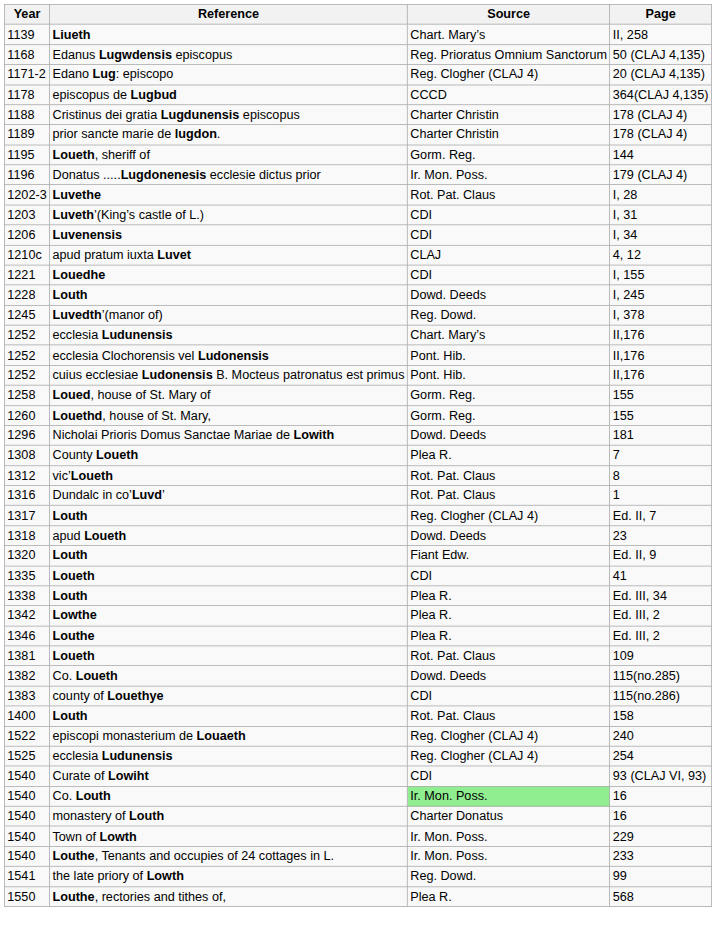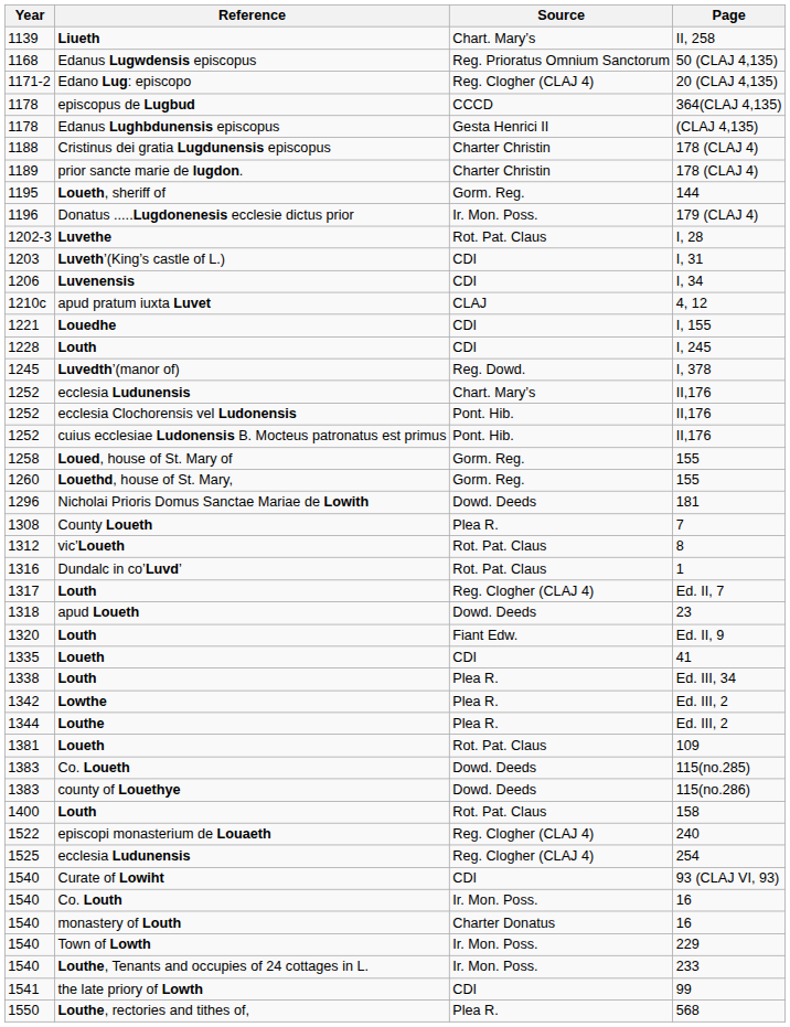 <table class="wikitable">
 <tr>
 <th>Year</th>
 <th>Reference</th>
 <th>Source</th>
 <th>Page</th>
 </tr>
 <tr>
 <td>1139</td>
 <td><strong>Liueth</strong></td>
 <td>Chart. Mary’s</td>
 <td>II, 258</td>
 </tr>
 <tr>
 <td>1168</td>
 <td>Edanus <strong>Lugwdensis</strong> episcopus</td>
 <td>Reg. Prioratus Omnium Sanctorum</td>
 <td>50 (CLAJ 4,135)</td>
 </tr>
 <tr>
 <td>1171-2</td>
 <td>Edano <strong>Lug</strong>: episcopo</td>
 <td>Reg. Clogher (CLAJ 4)</td>
 <td>20 (CLAJ 4,135)</td>
 </tr>
 <tr>
 <td>1178</td>
 <td>episcopus de <strong>Lugbud</strong></td>
 <td>CCCD</td>
 <td>364(CLAJ 4,135)</td>
+</tr>
+<tr>
+<td>1178</td>
+<td>Edanus <strong>Lughbdunensis</strong> episcopus</td>
+<td>Gesta Henrici II</td>
+<td>(CLAJ 4,135)</td>
 </tr>
 <tr>
 <td>1188</td>
 <td>Cristinus dei gratia <strong>Lugdunensis</strong> episcopus</td>
 <td>Charter Christin</td>
 <td>178 (CLAJ 4)</td>
 </tr>
 <tr>
 <td>1189</td>
 <td>prior sancte marie de <strong>lugdon</strong>.</td>
 <td>Charter Christin</td>
 <td>178 (CLAJ 4)</td>
 </tr>
 <tr>
 <td>1195</td>
 <td><strong>Loueth</strong>, sheriff of</td>
 <td>Gorm. Reg.</td>
 <td>144</td>
 </tr>
 <tr>
 <td>1196</td>
 <td>Donatus .....<strong>Lugdonenesis</strong> ecclesie dictus prior</td>
 <td>Ir. Mon. Poss.</td>
 <td>179 (CLAJ 4)</td>
 </tr>
 <tr>
 <td>1202-3</td>
 <td><strong>Luvethe</strong></td>
 <td>Rot. Pat. Claus</td>
 <td>I, 28</td>
 </tr>
 <tr>
 <td>1203</td>
 <td><strong>Luveth</strong>’(King’s castle of L.)</td>
 <td>CDI</td>
 <td>I, 31</td>
 </tr>
 <tr>
 <td>1206</td>
 <td><strong>Luvenensis</strong></td>
 <td>CDI</td>
 <td>I, 34</td>
 </tr>
 <tr>
 <td>1210c</td>
 <td>apud pratum iuxta <strong>Luvet</strong></td>
 <td>CLAJ</td>
 <td>4, 12</td>
 </tr>
 <tr>
 <td>1221</td>
 <td><strong>Louedhe</strong></td>
 <td>CDI</td>
 <td>I, 155</td>
 </tr>
 <tr>
 <td>1228</td>
 <td><strong>Louth</strong></td>
-<td>Dowd. Deeds</td>
+<td>CDI</td>
 <td>I, 245</td>
 </tr>
 <tr>
 <td>1245</td>
 <td><strong>Luvedth</strong>’(manor of)</td>
 <td>Reg. Dowd.</td>
 <td>I, 378</td>
 </tr>
 <tr>
 <td>1252</td>
 <td>ecclesia <strong>Ludunensis</strong></td>
 <td>Chart. Mary’s</td>
 <td>II,176</td>
 </tr>
 <tr>
 <td>1252</td>
 <td>ecclesia Clochorensis vel <strong>Ludonensis</strong></td>
 <td>Pont. Hib.</td>
 <td>II,176</td>
 </tr>
 <tr>
 <td>1252</td>
 <td>cuius ecclesiae <strong>Ludonensis</strong> B. Mocteus patronatus est primus</td>
 <td>Pont. Hib.</td>
 <td>II,176</td>
 </tr>
 <tr>
 <td>1258</td>
 <td><strong>Loued</strong>, house of St. Mary of</td>
 <td>Gorm. Reg.</td>
 <td>155</td>
 </tr>
 <tr>
 <td>1260</td>
 <td><strong>Louethd</strong>, house of St. Mary,</td>
 <td>Gorm. Reg.</td>
 <td>155</td>
 </tr>
 <tr>
 <td>1296</td>
 <td>Nicholai Prioris Domus Sanctae Mariae de <strong>Lowith</strong></td>
 <td>Dowd. Deeds</td>
 <td>181</td>
 </tr>
 <tr>
 <td>1308</td>
 <td>County <strong>Loueth</strong></td>
 <td>Plea R.</td>
 <td>7</td>
 </tr>
 <tr>
 <td>1312</td>
 <td>vic’<strong>Loueth</strong></td>
 <td>Rot. Pat. Claus</td>
 <td>8</td>
 </tr>
 <tr>
 <td>1316</td>
 <td>Dundalc in co’<strong>Luvd</strong>’</td>
 <td>Rot. Pat. Claus</td>
 <td>1</td>
 </tr>
 <tr>
 <td>1317</td>
 <td><strong>Louth</strong></td>
 <td>Reg. Clogher (CLAJ 4)</td>
 <td>Ed. II, 7</td>
 </tr>
 <tr>
 <td>1318</td>
 <td>apud <strong>Loueth</strong></td>
 <td>Dowd. Deeds</td>
 <td>23</td>
 </tr>
 <tr>
 <td>1320</td>
 <td><strong>Louth</strong></td>
 <td>Fiant Edw.</td>
 <td>Ed. II, 9</td>
 </tr>
 <tr>
 <td>1335</td>
 <td><strong>Loueth</strong></td>
 <td>CDI</td>
 <td>41</td>
 </tr>
 <tr>
 <td>1338</td>
 <td><strong>Louth</strong></td>
 <td>Plea R.</td>
 <td>Ed. III, 34</td>
 </tr>
 <tr>
 <td>1342</td>
 <td><strong>Lowthe</strong></td>
 <td>Plea R.</td>
 <td>Ed. III, 2</td>
 </tr>
 <tr>
-<td>1346</td>
+<td>1344</td>
 <td><strong>Louthe</strong></td>
 <td>Plea R.</td>
 <td>Ed. III, 2</td>
 </tr>
 <tr>
 <td>1381</td>
 <td><strong>Loueth</strong></td>
 <td>Rot. Pat. Claus</td>
 <td>109</td>
 </tr>
 <tr>
-<td>1382</td>
+<td>1383</td>
 <td>Co. <strong>Loueth</strong></td>
 <td>Dowd. Deeds</td>
 <td>115(no.285)</td>
 </tr>
 <tr>
 <td>1383</td>
 <td>county of <strong>Louethye</strong></td>
-<td>CDI</td>
+<td>Dowd. Deeds</td>
 <td>115(no.286)</td>
 </tr>
 <tr>
 <td>1400</td>
 <td><strong>Louth</strong></td>
 <td>Rot. Pat. Claus</td>
 <td>158</td>
 </tr>
 <tr>
 <td>1522</td>
 <td>episcopi monasterium de <strong>Louaeth</strong></td>
 <td>Reg. Clogher (CLAJ 4)</td>
 <td>240</td>
 </tr>
 <tr>
 <td>1525</td>
 <td>ecclesia <strong>Ludunensis</strong></td>
 <td>Reg. Clogher (CLAJ 4)</td>
 <td>254</td>
 </tr>
 <tr>
 <td>1540</td>
 <td>Curate of <strong>Lowiht</strong></td>
 <td>CDI</td>
 <td>93 (CLAJ VI, 93)</td>
 </tr>
 <tr>
 <td>1540</td>
 <td>Co. <strong>Louth</strong></td>
-<td style="background: lightgreen;">Ir. Mon. Poss.</td>
+<td>Ir. Mon. Poss.</td>
 <td>16</td>
 </tr>
 <tr>
 <td>1540</td>
 <td>monastery of <strong>Louth</strong></td>
 <td>Charter Donatus</td>
 <td>16</td>
 </tr>
 <tr>
 <td>1540</td>
 <td>Town of <strong>Lowth</strong></td>
 <td>Ir. Mon. Poss.</td>
 <td>229</td>
 </tr>
 <tr>
 <td>1540</td>
 <td><strong>Louthe</strong>, Tenants and occupies of 24 cottages in L.</td>
 <td>Ir. Mon. Poss.</td>
 <td>233</td>
 </tr>
 <tr>
 <td>1541</td>
 <td>the late priory of <strong>Lowth</strong></td>
-<td>Reg. Dowd.</td>
+<td>CDI</td>
 <td>99</td>
 </tr>
 <tr>
 <td>1550</td>
 <td><strong>Louthe</strong>, rectories and tithes of,</td>
 <td>Plea R.</td>
 <td>568</td>
 </tr>
 </table>
